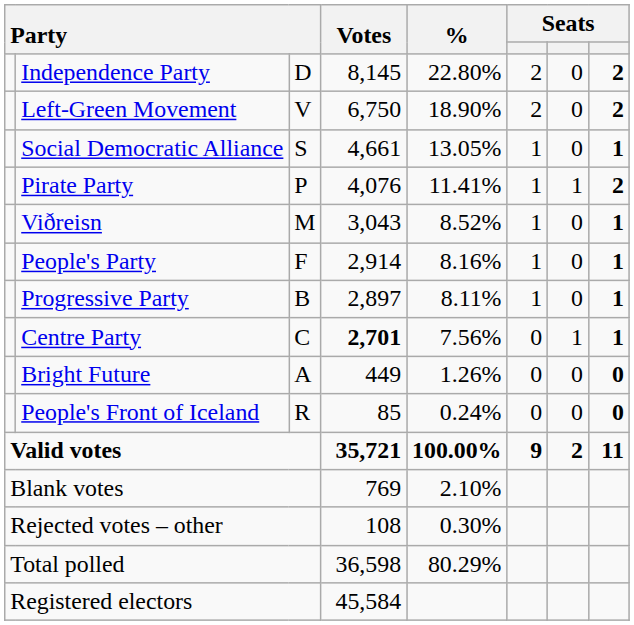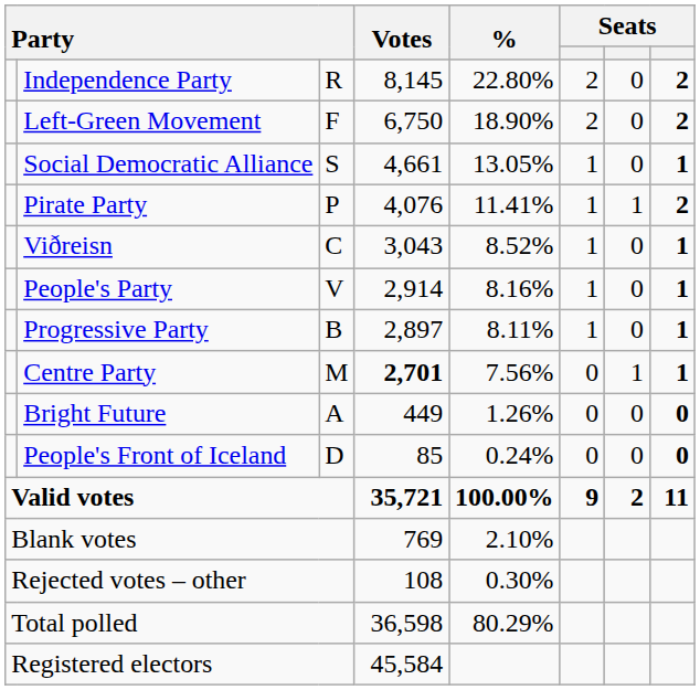 <table class="wikitable" border="1" style="text-align:right;">
 <tr>
 <th style="text-align:left;" valign=bottom rowspan=2 colspan=3>Party</th>
 <th align=center valign=bottom rowspan=2 width="50">Votes</th>
 <th align=center valign=bottom rowspan=2 width="50">%</th>
 <th colspan=3>Seats</th>
 </tr>
 <tr>
 <th align=center valign=bottom width="20"><small></small></th>
 <th align=center valign=bottom width="20"><small><a href='#'></a></small></th>
 <th align=center valign=bottom width="20"><small></small></th>
 </tr>
 <tr>
 <td></td>
 <td align=left><a href='#'>Independence Party</a></td>
-<td align=left>D</td>
+<td align=left>R</td>
 <td>8,145</td>
 <td>22.80%</td>
 <td>2</td>
 <td>0</td>
 <td><strong>2</strong></td>
 </tr>
 <tr>
 <td></td>
 <td align=left><a href='#'>Left-Green Movement</a></td>
-<td align=left>V</td>
+<td align=left>F</td>
 <td>6,750</td>
 <td>18.90%</td>
 <td>2</td>
 <td>0</td>
 <td><strong>2</strong></td>
 </tr>
 <tr>
 <td></td>
 <td align=left style="white-space: nowrap;"><a href='#'>Social Democratic Alliance</a></td>
 <td align=left>S</td>
 <td>4,661</td>
 <td>13.05%</td>
 <td>1</td>
 <td>0</td>
 <td><strong>1</strong></td>
 </tr>
 <tr>
 <td></td>
 <td align=left><a href='#'>Pirate Party</a></td>
 <td align=left>P</td>
 <td>4,076</td>
 <td>11.41%</td>
 <td>1</td>
 <td>1</td>
 <td><strong>2</strong></td>
 </tr>
 <tr>
 <td></td>
 <td align=left><a href='#'>Viðreisn</a></td>
-<td align=left>M</td>
+<td align=left>C</td>
 <td>3,043</td>
 <td>8.52%</td>
 <td>1</td>
 <td>0</td>
 <td><strong>1</strong></td>
 </tr>
 <tr>
 <td></td>
 <td align=left><a href='#'>People's Party</a></td>
-<td align=left>F</td>
+<td align=left>V</td>
 <td>2,914</td>
 <td>8.16%</td>
 <td>1</td>
 <td>0</td>
 <td><strong>1</strong></td>
 </tr>
 <tr>
 <td></td>
 <td align=left><a href='#'>Progressive Party</a></td>
 <td align=left>B</td>
 <td>2,897</td>
 <td>8.11%</td>
 <td>1</td>
 <td>0</td>
 <td><strong>1</strong></td>
 </tr>
 <tr>
 <td></td>
 <td align=left><a href='#'>Centre Party</a></td>
-<td align=left>C</td>
+<td align=left>M</td>
 <td><strong>2,701</strong></td>
 <td>7.56%</td>
 <td>0</td>
 <td>1</td>
 <td><strong>1</strong></td>
 </tr>
 <tr>
 <td></td>
 <td align=left><a href='#'>Bright Future</a></td>
 <td align=left>A</td>
 <td>449</td>
 <td>1.26%</td>
 <td>0</td>
 <td>0</td>
 <td><strong>0</strong></td>
 </tr>
 <tr>
 <td></td>
 <td align=left><a href='#'>People's Front of Iceland</a></td>
-<td align=left>R</td>
+<td align=left>D</td>
 <td>85</td>
 <td>0.24%</td>
 <td>0</td>
 <td>0</td>
 <td><strong>0</strong></td>
 </tr>
 <tr style="font-weight:bold">
 <td align=left colspan=3>Valid votes</td>
 <td>35,721</td>
 <td>100.00%</td>
 <td>9</td>
 <td>2</td>
 <td>11</td>
 </tr>
 <tr>
 <td align=left colspan=3>Blank votes</td>
 <td>769</td>
 <td>2.10%</td>
 <td></td>
 <td></td>
 <td></td>
 </tr>
 <tr>
 <td align=left colspan=3>Rejected votes – other</td>
 <td>108</td>
 <td>0.30%</td>
 <td></td>
 <td></td>
 <td></td>
 </tr>
 <tr>
 <td align=left colspan=3>Total polled</td>
 <td>36,598</td>
 <td>80.29%</td>
 <td></td>
 <td></td>
 <td></td>
 </tr>
 <tr>
 <td align=left colspan=3>Registered electors</td>
 <td>45,584</td>
 <td></td>
 <td></td>
 <td></td>
 <td></td>
 </tr>
 </table>
